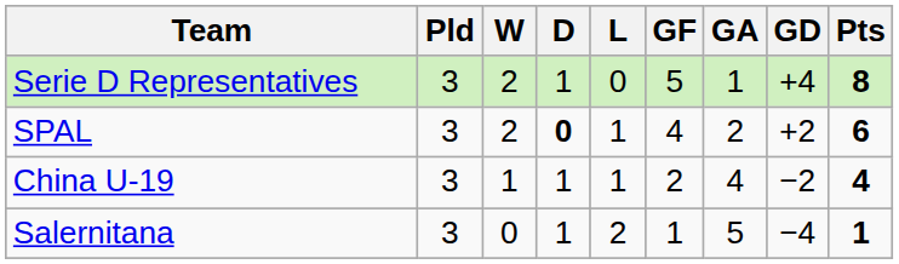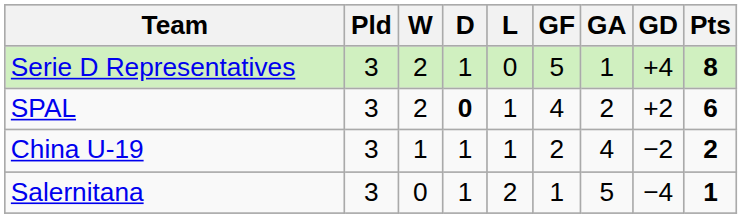 <table class=wikitable style="text-align:center">
 <tr>
 <th width=200>Team</th>
 <th width=20>Pld</th>
 <th width=20>W</th>
 <th width=20>D</th>
 <th width=20>L</th>
 <th width=20>GF</th>
 <th width=20>GA</th>
 <th width=20>GD</th>
 <th width=20>Pts</th>
 </tr>
 <tr bgcolor=#d0f0c0>
 <td style="text-align:left"> <a href='#'>Serie D Representatives</a></td>
 <td>3</td>
 <td>2</td>
 <td>1</td>
 <td>0</td>
 <td>5</td>
 <td>1</td>
 <td>+4</td>
 <td><strong>8</strong></td>
 </tr>
 <tr>
 <td style="text-align:left"> <a href='#'>SPAL</a></td>
 <td>3</td>
 <td>2</td>
 <td><strong>0</strong></td>
 <td>1</td>
 <td>4</td>
 <td>2</td>
 <td>+2</td>
 <td><strong>6</strong></td>
 </tr>
 <tr>
 <td style="text-align:left"> <a href='#'>China U-19</a></td>
 <td>3</td>
 <td>1</td>
 <td>1</td>
 <td>1</td>
 <td>2</td>
 <td>4</td>
 <td>−2</td>
-<td><strong>4</strong></td>
+<td><strong>2</strong></td>
 </tr>
 <tr>
 <td style="text-align:left"> <a href='#'>Salernitana</a></td>
 <td>3</td>
 <td>0</td>
 <td>1</td>
 <td>2</td>
 <td>1</td>
 <td>5</td>
 <td>−4</td>
 <td><strong>1</strong></td>
 </tr>
 </table>
